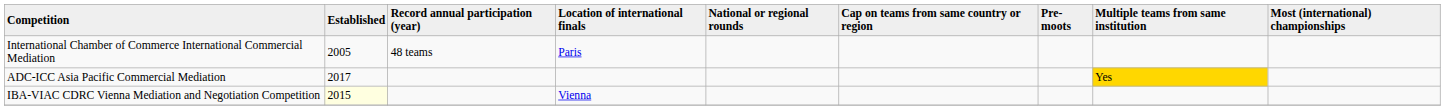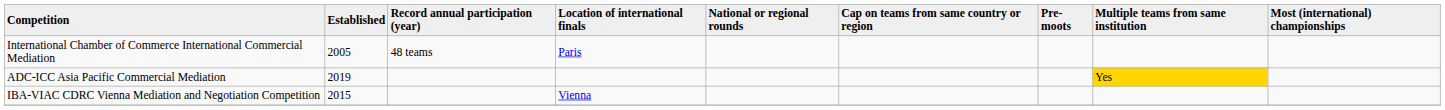 <table class="wikitable sortable">
 <tr style="background:#efefef;">
 <td><strong>Competition</strong></td>
 <td><strong>Established</strong></td>
 <td><strong>Record annual participation (year)</strong></td>
 <td><strong>Location of international finals</strong></td>
 <td><strong>National or regional rounds</strong></td>
 <td><strong>Cap on teams from same country or region</strong></td>
 <td><strong>Pre-moots</strong></td>
 <td><strong>Multiple teams from same institution</strong></td>
 <td><strong>Most (international) championships</strong></td>
 </tr>
 <tr>
 <td>International Chamber of Commerce International Commercial Mediation</td>
 <td>2005</td>
 <td>48 teams</td>
 <td><a href='#'>Paris</a></td>
 <td></td>
 <td></td>
 <td></td>
 <td></td>
 <td></td>
 </tr>
 <tr>
 <td>ADC-ICC Asia Pacific Commercial Mediation</td>
-<td>2017</td>
+<td>2019</td>
 <td></td>
 <td></td>
 <td></td>
 <td></td>
 <td></td>
 <td style="background: gold;">Yes</td>
 <td></td>
 </tr>
 <tr>
 <td>IBA-VIAC CDRC Vienna Mediation and Negotiation Competition</td>
-<td style="background: lightyellow;">2015</td>
+<td>2015</td>
 <td></td>
 <td><a href='#'>Vienna</a></td>
 <td></td>
 <td></td>
 <td></td>
 <td></td>
 <td></td>
 </tr>
 <tr>
 </tr>
 </table>
